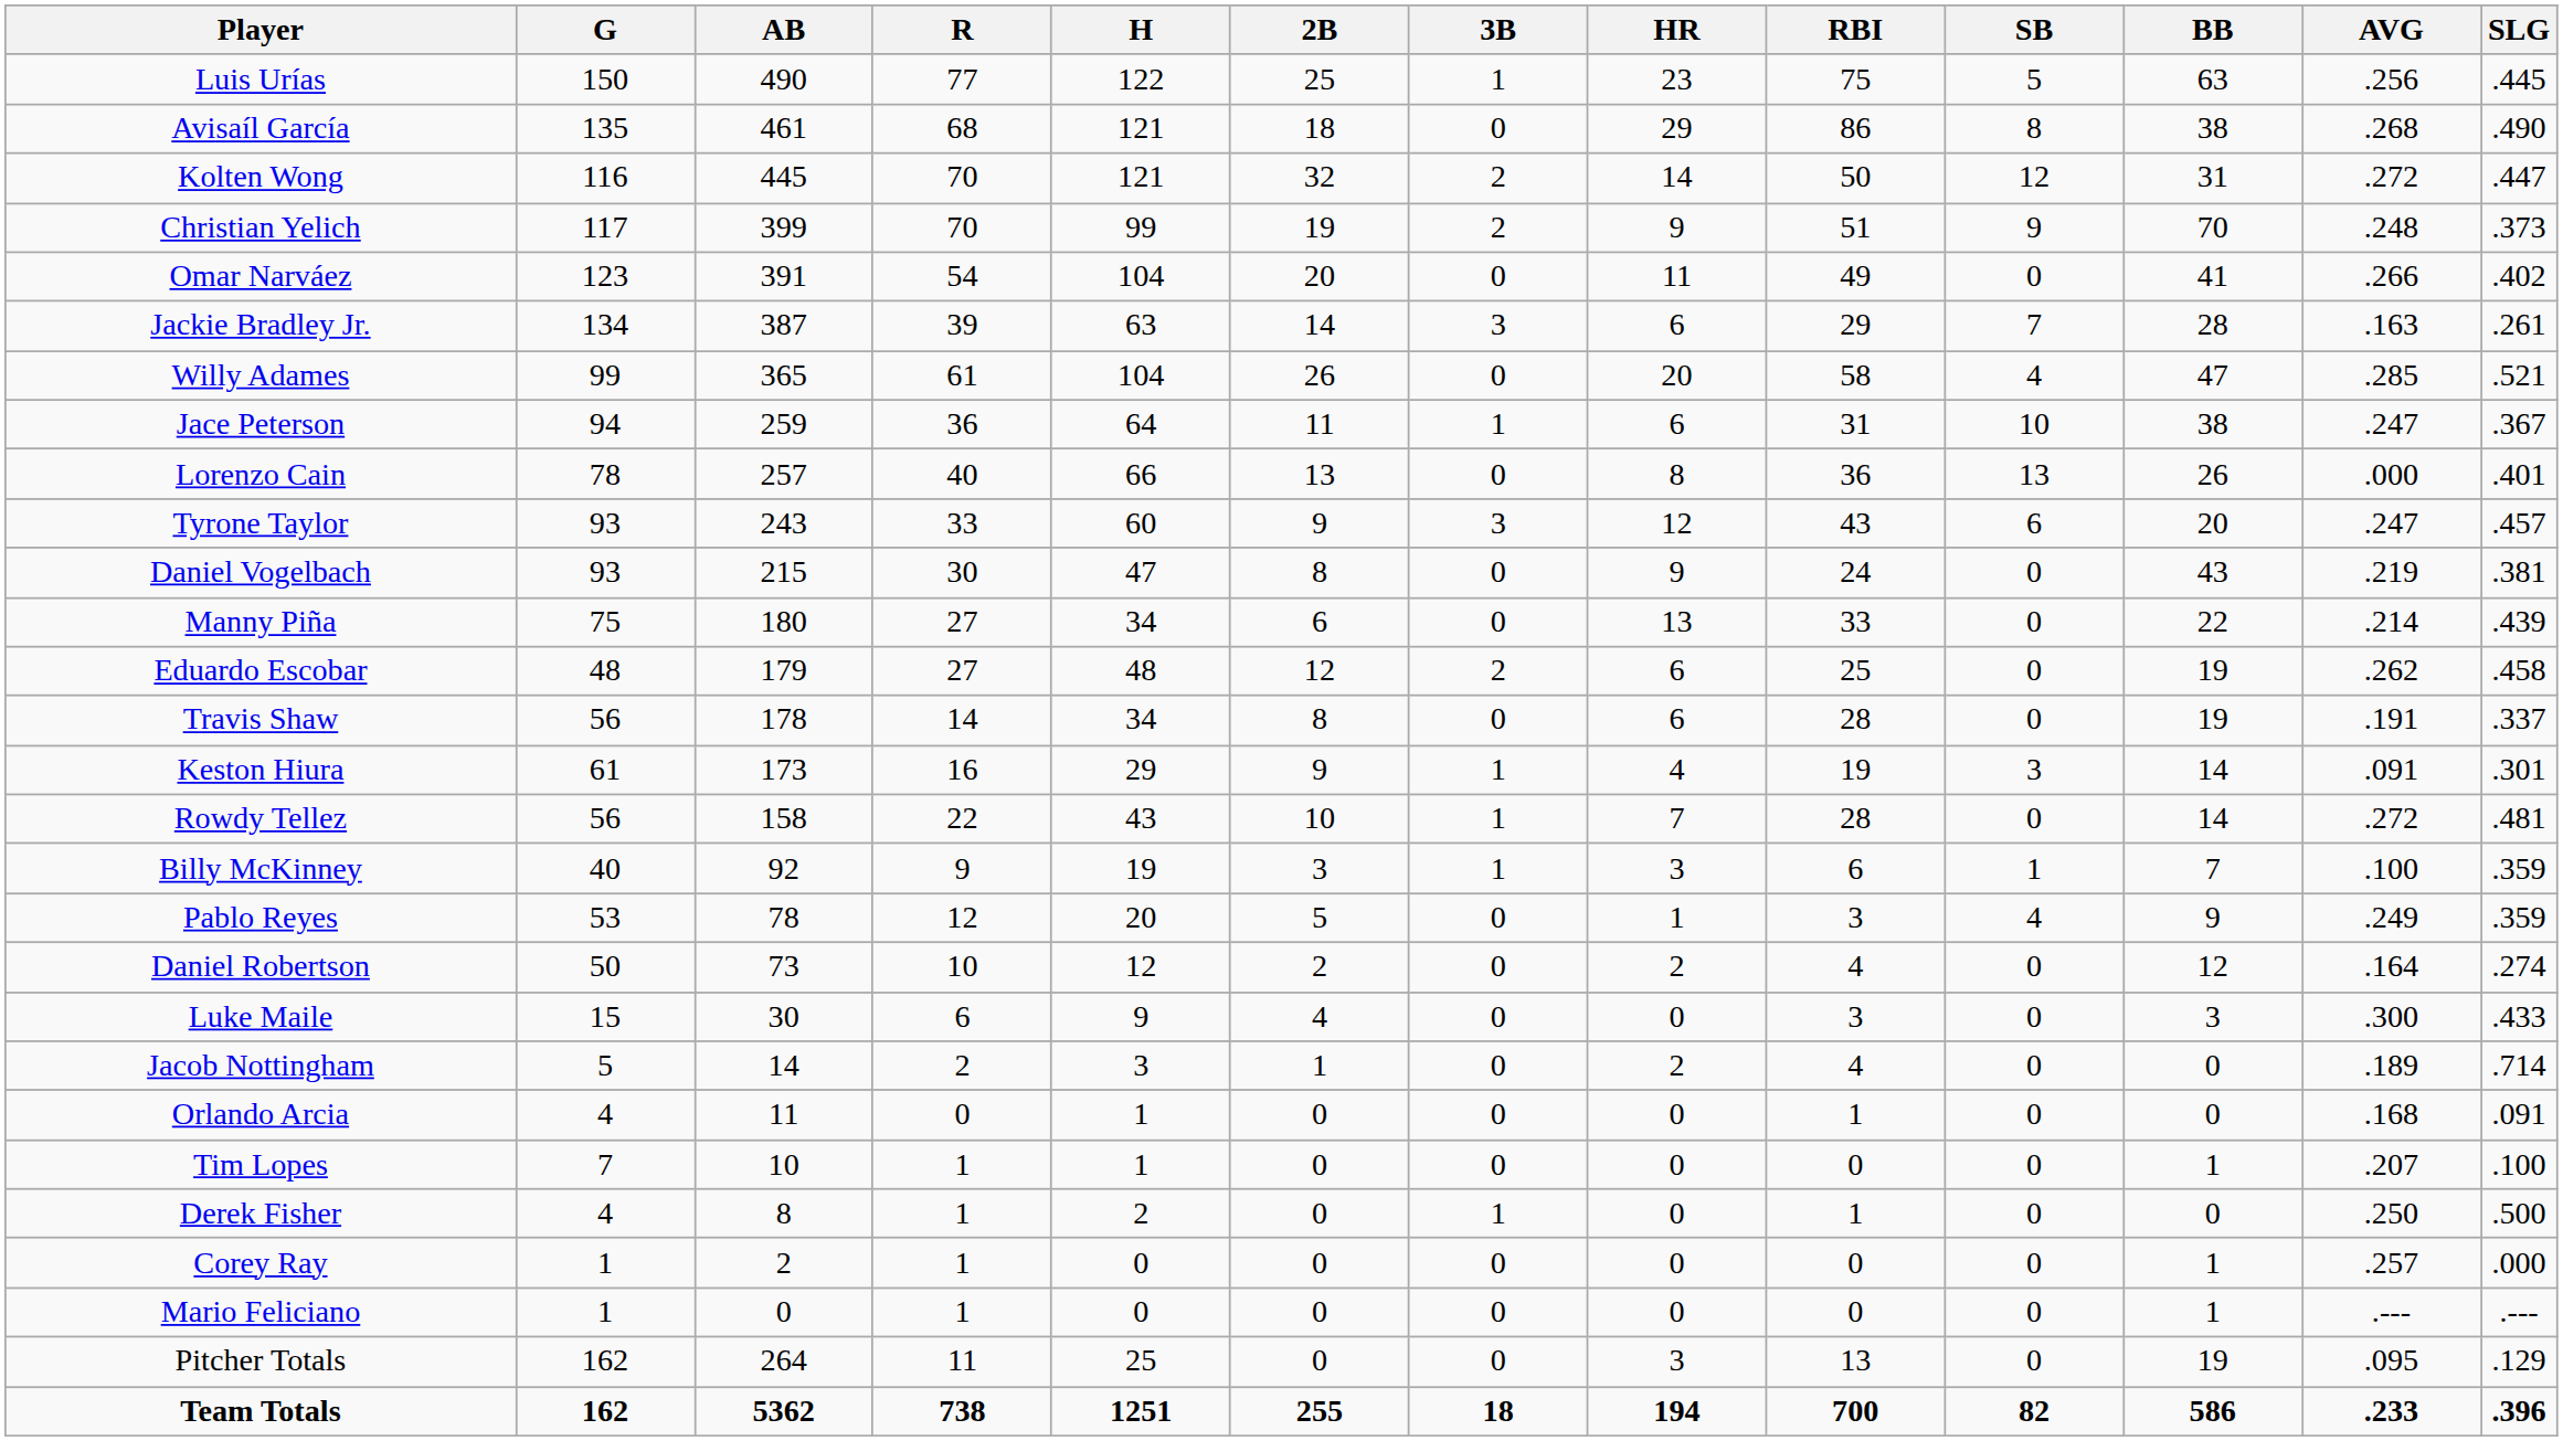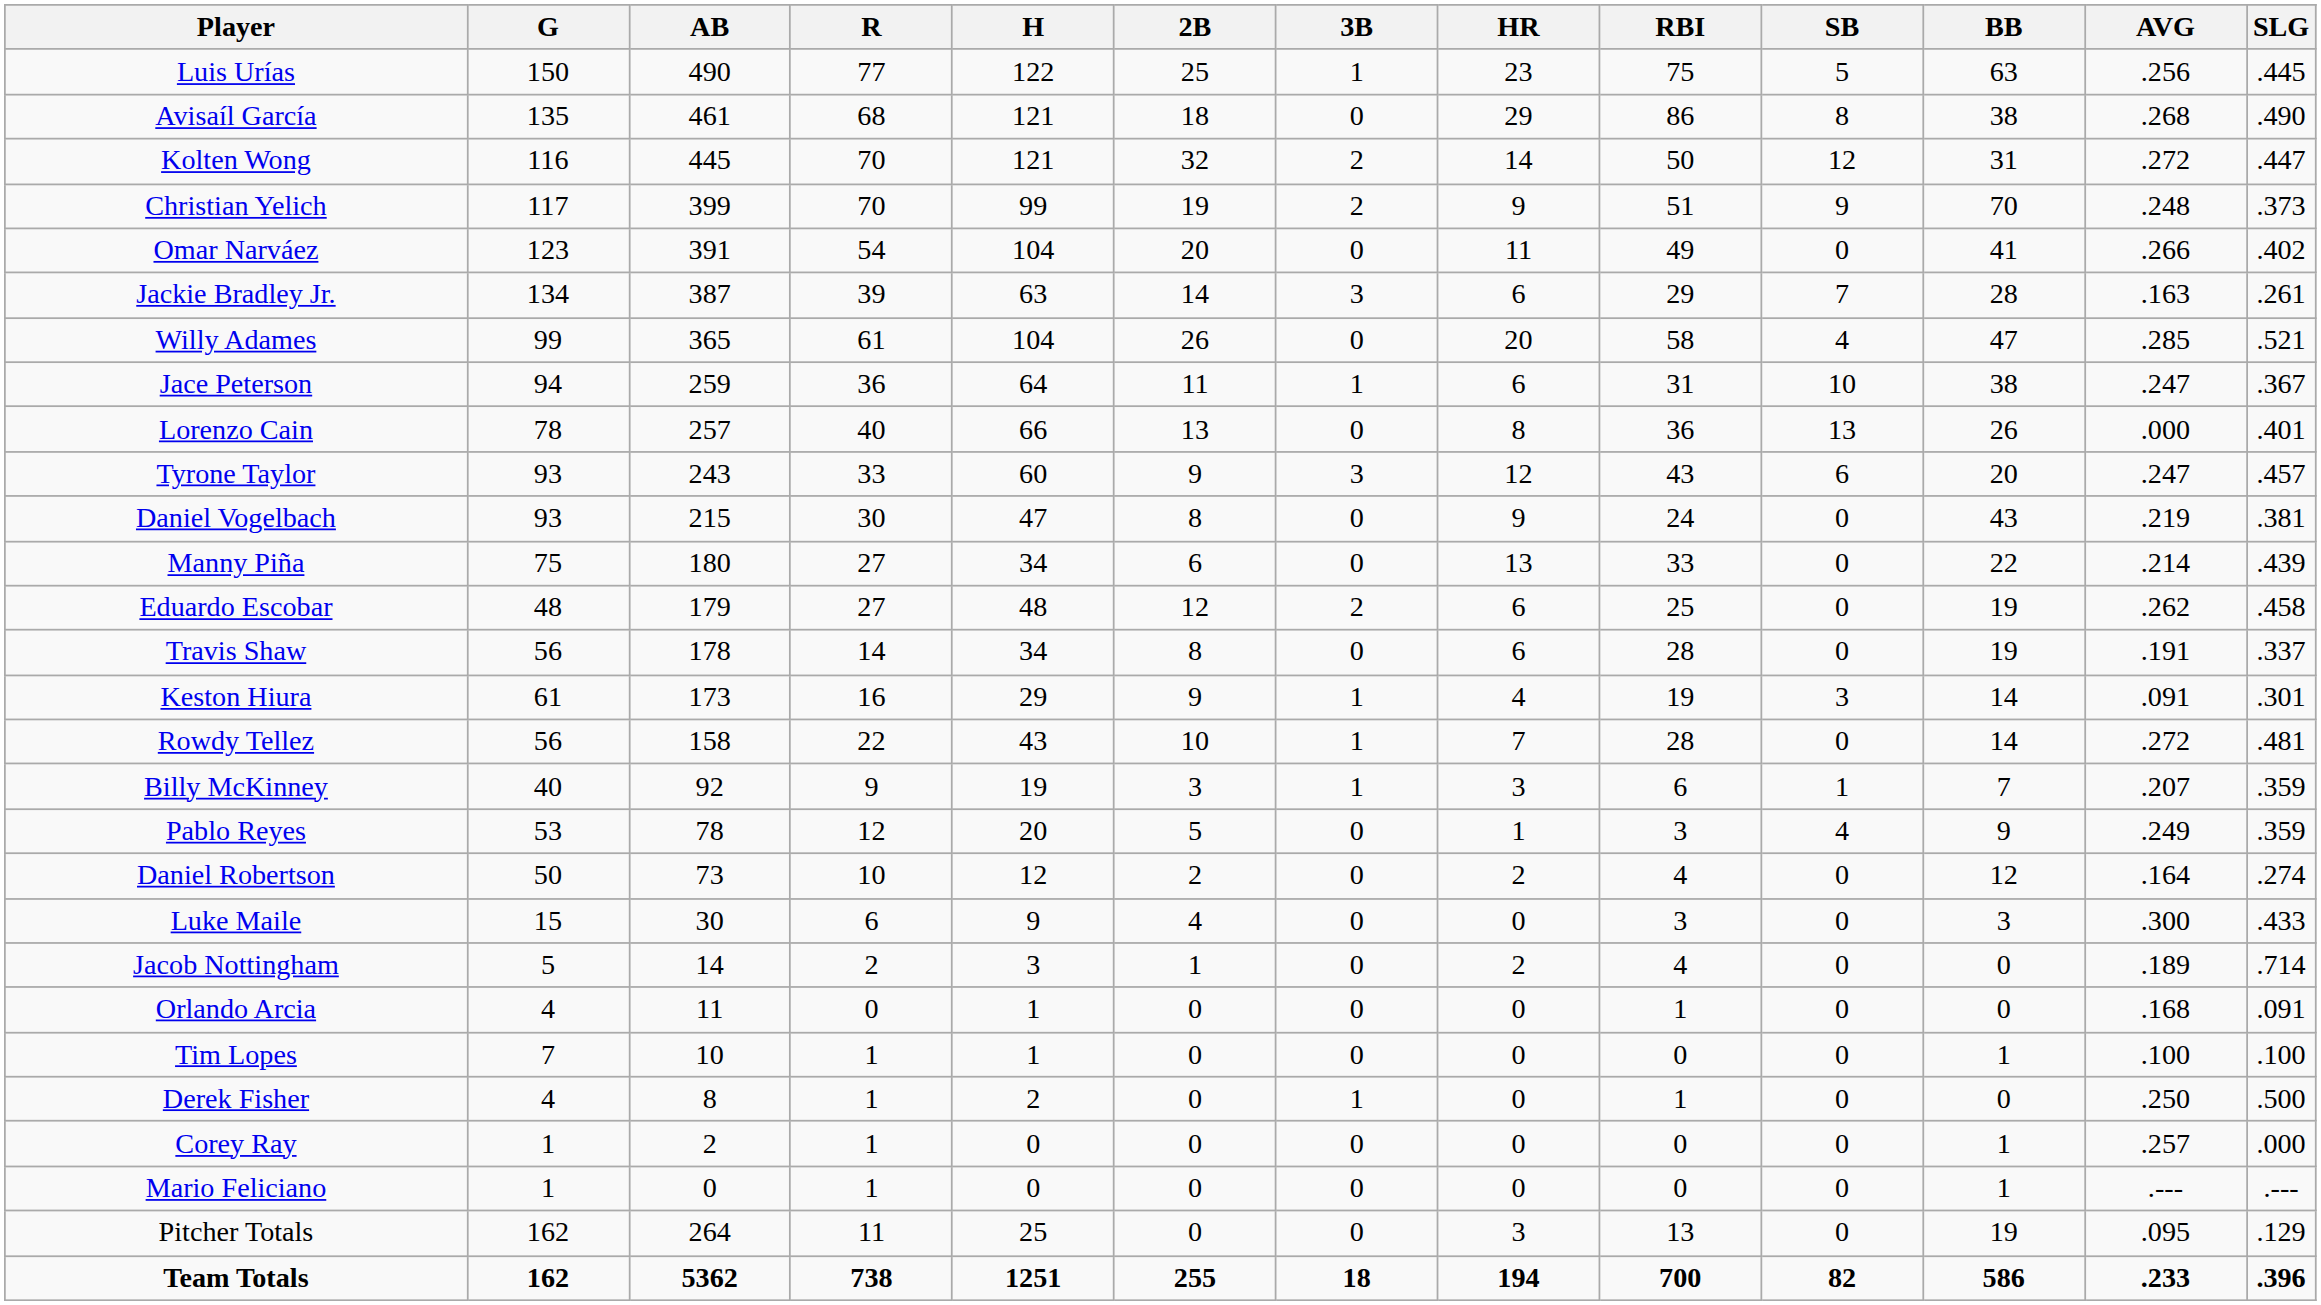 <table class=wikitable style="text-align:center">
 <tr>
 <th bgcolor=#DDDDFF; width="20%">Player</th>
 <th bgcolor=#DDDDFF; width="7%">G</th>
 <th bgcolor=#DDDDFF; width="7%">AB</th>
 <th bgcolor=#DDDDFF; width="7%">R</th>
 <th bgcolor=#DDDDFF; width="7%">H</th>
 <th bgcolor=#DDDDFF; width="7%">2B</th>
 <th bgcolor=#DDDDFF; width="7%">3B</th>
 <th bgcolor=#DDDDFF; width="7%">HR</th>
 <th bgcolor=#DDDDFF; width="7%">RBI</th>
 <th bgcolor=#DDDDFF; width="7%">SB</th>
 <th bgcolor=#DDDDFF; width="7%">BB</th>
 <th bgcolor=#DDDDFF; width="7%">AVG</th>
 <th bgcolor=#DDDDFF; width="7%">SLG</th>
 </tr>
 <tr>
 <td><a href='#'>Luis Urías</a></td>
 <td>150</td>
 <td>490</td>
 <td>77</td>
 <td>122</td>
 <td>25</td>
 <td>1</td>
 <td>23</td>
 <td>75</td>
 <td>5</td>
 <td>63</td>
 <td>.256</td>
 <td>.445</td>
 </tr>
 <tr>
 <td><a href='#'>Avisaíl García</a></td>
 <td>135</td>
 <td>461</td>
 <td>68</td>
 <td>121</td>
 <td>18</td>
 <td>0</td>
 <td>29</td>
 <td>86</td>
 <td>8</td>
 <td>38</td>
 <td>.268</td>
 <td>.490</td>
 </tr>
 <tr>
 <td><a href='#'>Kolten Wong</a></td>
 <td>116</td>
 <td>445</td>
 <td>70</td>
 <td>121</td>
 <td>32</td>
 <td>2</td>
 <td>14</td>
 <td>50</td>
 <td>12</td>
 <td>31</td>
 <td>.272</td>
 <td>.447</td>
 </tr>
 <tr>
 <td><a href='#'>Christian Yelich</a></td>
 <td>117</td>
 <td>399</td>
 <td>70</td>
 <td>99</td>
 <td>19</td>
 <td>2</td>
 <td>9</td>
 <td>51</td>
 <td>9</td>
 <td>70</td>
 <td>.248</td>
 <td>.373</td>
 </tr>
 <tr>
 <td><a href='#'>Omar Narváez</a></td>
 <td>123</td>
 <td>391</td>
 <td>54</td>
 <td>104</td>
 <td>20</td>
 <td>0</td>
 <td>11</td>
 <td>49</td>
 <td>0</td>
 <td>41</td>
 <td>.266</td>
 <td>.402</td>
 </tr>
 <tr>
 <td><a href='#'>Jackie Bradley Jr.</a></td>
 <td>134</td>
 <td>387</td>
 <td>39</td>
 <td>63</td>
 <td>14</td>
 <td>3</td>
 <td>6</td>
 <td>29</td>
 <td>7</td>
 <td>28</td>
 <td>.163</td>
 <td>.261</td>
 </tr>
 <tr>
 <td><a href='#'>Willy Adames</a></td>
 <td>99</td>
 <td>365</td>
 <td>61</td>
 <td>104</td>
 <td>26</td>
 <td>0</td>
 <td>20</td>
 <td>58</td>
 <td>4</td>
 <td>47</td>
 <td>.285</td>
 <td>.521</td>
 </tr>
 <tr>
 <td><a href='#'>Jace Peterson</a></td>
 <td>94</td>
 <td>259</td>
 <td>36</td>
 <td>64</td>
 <td>11</td>
 <td>1</td>
 <td>6</td>
 <td>31</td>
 <td>10</td>
 <td>38</td>
 <td>.247</td>
 <td>.367</td>
 </tr>
 <tr>
 <td><a href='#'>Lorenzo Cain</a></td>
 <td>78</td>
 <td>257</td>
 <td>40</td>
 <td>66</td>
 <td>13</td>
 <td>0</td>
 <td>8</td>
 <td>36</td>
 <td>13</td>
 <td>26</td>
 <td>.000</td>
 <td>.401</td>
 </tr>
 <tr>
 <td><a href='#'>Tyrone Taylor</a></td>
 <td>93</td>
 <td>243</td>
 <td>33</td>
 <td>60</td>
 <td>9</td>
 <td>3</td>
 <td>12</td>
 <td>43</td>
 <td>6</td>
 <td>20</td>
 <td>.247</td>
 <td>.457</td>
 </tr>
 <tr>
 <td><a href='#'>Daniel Vogelbach</a></td>
 <td>93</td>
 <td>215</td>
 <td>30</td>
 <td>47</td>
 <td>8</td>
 <td>0</td>
 <td>9</td>
 <td>24</td>
 <td>0</td>
 <td>43</td>
 <td>.219</td>
 <td>.381</td>
 </tr>
 <tr>
 <td><a href='#'>Manny Piña</a></td>
 <td>75</td>
 <td>180</td>
 <td>27</td>
 <td>34</td>
 <td>6</td>
 <td>0</td>
 <td>13</td>
 <td>33</td>
 <td>0</td>
 <td>22</td>
 <td>.214</td>
 <td>.439</td>
 </tr>
 <tr>
 <td><a href='#'>Eduardo Escobar</a></td>
 <td>48</td>
 <td>179</td>
 <td>27</td>
 <td>48</td>
 <td>12</td>
 <td>2</td>
 <td>6</td>
 <td>25</td>
 <td>0</td>
 <td>19</td>
 <td>.262</td>
 <td>.458</td>
 </tr>
 <tr>
 <td><a href='#'>Travis Shaw</a></td>
 <td>56</td>
 <td>178</td>
 <td>14</td>
 <td>34</td>
 <td>8</td>
 <td>0</td>
 <td>6</td>
 <td>28</td>
 <td>0</td>
 <td>19</td>
 <td>.191</td>
 <td>.337</td>
 </tr>
 <tr>
 <td><a href='#'>Keston Hiura</a></td>
 <td>61</td>
 <td>173</td>
 <td>16</td>
 <td>29</td>
 <td>9</td>
 <td>1</td>
 <td>4</td>
 <td>19</td>
 <td>3</td>
 <td>14</td>
 <td>.091</td>
 <td>.301</td>
 </tr>
 <tr>
 <td><a href='#'>Rowdy Tellez</a></td>
 <td>56</td>
 <td>158</td>
 <td>22</td>
 <td>43</td>
 <td>10</td>
 <td>1</td>
 <td>7</td>
 <td>28</td>
 <td>0</td>
 <td>14</td>
 <td>.272</td>
 <td>.481</td>
 </tr>
 <tr>
 <td><a href='#'>Billy McKinney</a></td>
 <td>40</td>
 <td>92</td>
 <td>9</td>
 <td>19</td>
 <td>3</td>
 <td>1</td>
 <td>3</td>
 <td>6</td>
 <td>1</td>
 <td>7</td>
-<td>.100</td>
+<td>.207</td>
 <td>.359</td>
 </tr>
 <tr>
 <td><a href='#'>Pablo Reyes</a></td>
 <td>53</td>
 <td>78</td>
 <td>12</td>
 <td>20</td>
 <td>5</td>
 <td>0</td>
 <td>1</td>
 <td>3</td>
 <td>4</td>
 <td>9</td>
 <td>.249</td>
 <td>.359</td>
 </tr>
 <tr>
 <td><a href='#'>Daniel Robertson</a></td>
 <td>50</td>
 <td>73</td>
 <td>10</td>
 <td>12</td>
 <td>2</td>
 <td>0</td>
 <td>2</td>
 <td>4</td>
 <td>0</td>
 <td>12</td>
 <td>.164</td>
 <td>.274</td>
 </tr>
 <tr>
 <td><a href='#'>Luke Maile</a></td>
 <td>15</td>
 <td>30</td>
 <td>6</td>
 <td>9</td>
 <td>4</td>
 <td>0</td>
 <td>0</td>
 <td>3</td>
 <td>0</td>
 <td>3</td>
 <td>.300</td>
 <td>.433</td>
 </tr>
 <tr>
 <td><a href='#'>Jacob Nottingham</a></td>
 <td>5</td>
 <td>14</td>
 <td>2</td>
 <td>3</td>
 <td>1</td>
 <td>0</td>
 <td>2</td>
 <td>4</td>
 <td>0</td>
 <td>0</td>
 <td>.189</td>
 <td>.714</td>
 </tr>
 <tr>
 <td><a href='#'>Orlando Arcia</a></td>
 <td>4</td>
 <td>11</td>
 <td>0</td>
 <td>1</td>
 <td>0</td>
 <td>0</td>
 <td>0</td>
 <td>1</td>
 <td>0</td>
 <td>0</td>
 <td>.168</td>
 <td>.091</td>
 </tr>
 <tr>
 <td><a href='#'>Tim Lopes</a></td>
 <td>7</td>
 <td>10</td>
 <td>1</td>
 <td>1</td>
 <td>0</td>
 <td>0</td>
 <td>0</td>
 <td>0</td>
 <td>0</td>
 <td>1</td>
-<td>.207</td>
+<td>.100</td>
 <td>.100</td>
 </tr>
 <tr>
 <td><a href='#'>Derek Fisher</a></td>
 <td>4</td>
 <td>8</td>
 <td>1</td>
 <td>2</td>
 <td>0</td>
 <td>1</td>
 <td>0</td>
 <td>1</td>
 <td>0</td>
 <td>0</td>
 <td>.250</td>
 <td>.500</td>
 </tr>
 <tr>
 <td><a href='#'>Corey Ray</a></td>
 <td>1</td>
 <td>2</td>
 <td>1</td>
 <td>0</td>
 <td>0</td>
 <td>0</td>
 <td>0</td>
 <td>0</td>
 <td>0</td>
 <td>1</td>
 <td>.257</td>
 <td>.000</td>
 </tr>
 <tr>
 <td><a href='#'>Mario Feliciano</a></td>
 <td>1</td>
 <td>0</td>
 <td>1</td>
 <td>0</td>
 <td>0</td>
 <td>0</td>
 <td>0</td>
 <td>0</td>
 <td>0</td>
 <td>1</td>
 <td>.---</td>
 <td>.---</td>
 </tr>
 <tr>
 <td>Pitcher Totals</td>
 <td>162</td>
 <td>264</td>
 <td>11</td>
 <td>25</td>
 <td>0</td>
 <td>0</td>
 <td>3</td>
 <td>13</td>
 <td>0</td>
 <td>19</td>
 <td>.095</td>
 <td>.129</td>
 </tr>
 <tr>
 <td><strong>Team Totals</strong></td>
 <td><strong>162</strong></td>
 <td><strong>5362</strong></td>
 <td><strong>738</strong></td>
 <td><strong>1251</strong></td>
 <td><strong>255</strong></td>
 <td><strong>18</strong></td>
 <td><strong>194</strong></td>
 <td><strong>700</strong></td>
 <td><strong>82</strong></td>
 <td><strong>586</strong></td>
 <td><strong>.233</strong></td>
 <td><strong>.396</strong></td>
 </tr>
 </table>
